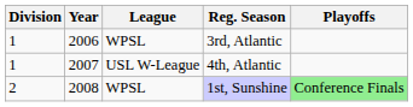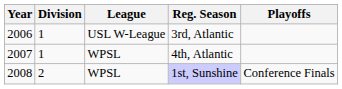 <table class="wikitable">
 <tr>
+<th>Year</th>
 <th>Division</th>
-<th>Year</th>
 <th>League</th>
 <th>Reg. Season</th>
 <th>Playoffs</th>
 </tr>
 <tr>
+<td>2006</td>
 <td>1</td>
-<td>2006</td>
-<td>WPSL</td>
+<td>USL W-League</td>
 <td>3rd, Atlantic</td>
 <td></td>
 </tr>
 <tr>
+<td>2007</td>
 <td>1</td>
-<td>2007</td>
-<td>USL W-League</td>
+<td>WPSL</td>
 <td>4th, Atlantic</td>
 <td></td>
 </tr>
 <tr>
+<td>2008</td>
 <td>2</td>
-<td>2008</td>
 <td>WPSL</td>
 <td bgcolor=#ccccff>1st, Sunshine</td>
-<td style="background: lightgreen;">Conference Finals</td>
+<td>Conference Finals</td>
 </tr>
 </table>
